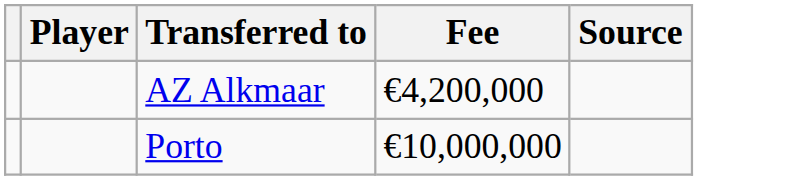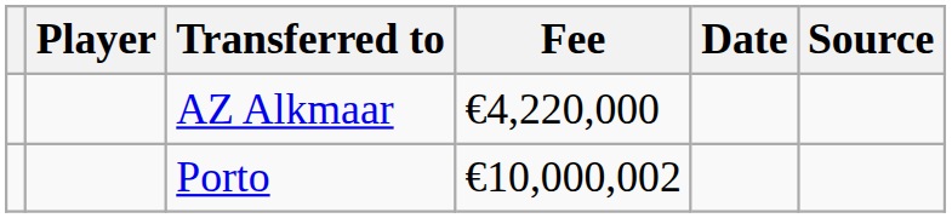 <table class="wikitable plainrowheaders sortable">
 <tr>
 <th></th>
 <th scope="col">Player</th>
 <th>Transferred to</th>
 <th style="width: 65px;">Fee</th>
+<th scope="col">Date</th>
 <th scope="col">Source</th>
 </tr>
 <tr>
 <td align="center"></td>
 <td></td>
 <td> <a href='#'>AZ Alkmaar</a></td>
-<td>€4,200,000</td>
+<td>€4,220,000</td>
+<td></td>
 <td></td>
 </tr>
 <tr>
 <td align="center"></td>
 <td></td>
 <td> <a href='#'>Porto</a></td>
-<td>€10,000,000</td>
+<td>€10,000,002</td>
+<td></td>
 <td></td>
 </tr>
 </table>
